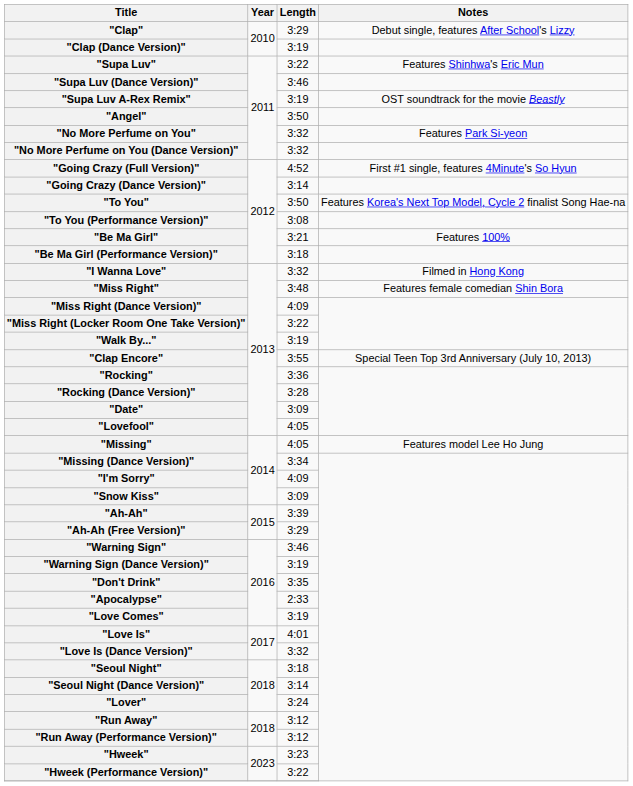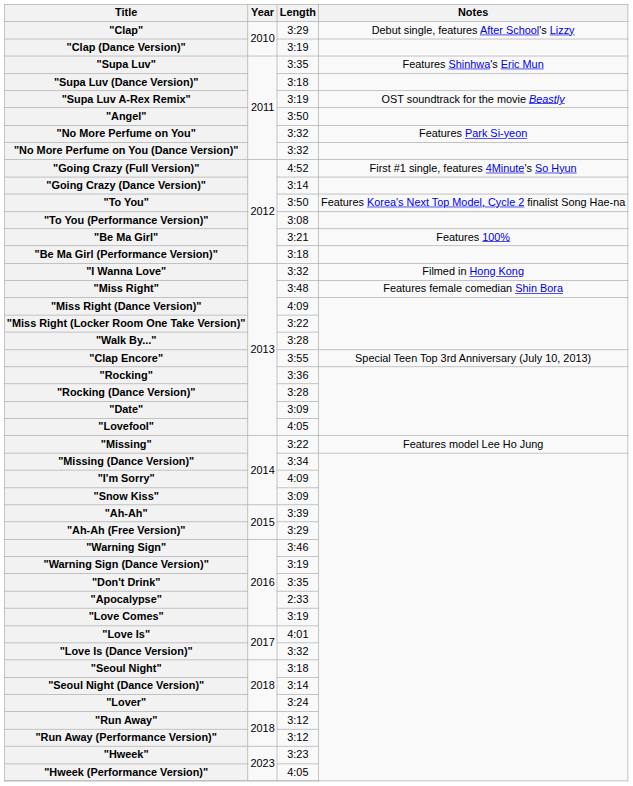 <table class="wikitable plainrowheaders" style="text-align:center;">
 <tr>
 <th scope="col">Title</th>
 <th scope="col">Year</th>
 <th scope="col">Length</th>
 <th scope="col">Notes</th>
 </tr>
 <tr>
 <th scope="row">"Clap"</th>
 <td rowspan="2">2010</td>
 <td>3:29</td>
 <td>Debut single, features <a href='#'>After School</a>'s <a href='#'>Lizzy</a></td>
 </tr>
 <tr>
 <th scope="row">"Clap (Dance Version)"</th>
 <td>3:19</td>
 </tr>
 <tr>
 <th scope="row">"Supa Luv"</th>
 <td rowspan="6">2011</td>
-<td>3:22</td>
+<td>3:35</td>
 <td>Features <a href='#'>Shinhwa</a>'s <a href='#'>Eric Mun</a></td>
 </tr>
 <tr>
 <th scope="row">"Supa Luv (Dance Version)"</th>
-<td>3:46</td>
+<td>3:18</td>
 </tr>
 <tr>
 <th scope="row">"Supa Luv A-Rex Remix"</th>
 <td>3:19</td>
 <td>OST soundtrack for the movie <em><a href='#'>Beastly</a></em></td>
 </tr>
 <tr>
 <th scope="row">"Angel"</th>
 <td>3:50</td>
 </tr>
 <tr>
 <th scope="row">"No More Perfume on You"</th>
 <td>3:32</td>
 <td>Features <a href='#'>Park Si-yeon</a></td>
 </tr>
 <tr>
 <th scope="row">"No More Perfume on You (Dance Version)"</th>
 <td style="text-align:center;">3:32</td>
 </tr>
 <tr>
 <th scope="row">"Going Crazy (Full Version)"</th>
 <td rowspan="6">2012</td>
 <td>4:52</td>
 <td>First #1 single, features <a href='#'>4Minute</a>'s <a href='#'>So Hyun</a></td>
 </tr>
 <tr>
 <th scope="row">"Going Crazy (Dance Version)"</th>
 <td>3:14</td>
 </tr>
 <tr>
 <th scope="row">"To You"</th>
 <td>3:50</td>
 <td>Features <a href='#'>Korea's Next Top Model, Cycle 2</a> finalist Song Hae-na</td>
 </tr>
 <tr>
 <th scope="row">"To You (Performance Version)"</th>
 <td>3:08</td>
 </tr>
 <tr>
 <th scope="row">"Be Ma Girl"</th>
 <td>3:21</td>
 <td>Features <a href='#'>100%</a></td>
 </tr>
 <tr>
 <th scope="row">"Be Ma Girl (Performance Version)"</th>
 <td>3:18</td>
 </tr>
 <tr>
 <th scope="row">"I Wanna Love"</th>
 <td rowspan="10">2013</td>
 <td>3:32</td>
 <td>Filmed in <a href='#'>Hong Kong</a></td>
 </tr>
 <tr>
 <th scope="row">"Miss Right"</th>
 <td>3:48</td>
 <td>Features female comedian <a href='#'>Shin Bora</a></td>
 </tr>
 <tr>
 <th scope="row">"Miss Right (Dance Version)"</th>
 <td>4:09</td>
 </tr>
 <tr>
 <th scope="row">"Miss Right (Locker Room One Take Version)"</th>
 <td>3:22</td>
 </tr>
 <tr>
 <th scope="row">"Walk By..."</th>
-<td>3:19</td>
+<td>3:28</td>
 </tr>
 <tr>
 <th scope="row">"Clap Encore"</th>
 <td>3:55</td>
 <td>Special Teen Top 3rd Anniversary (July 10, 2013)</td>
 </tr>
 <tr>
 <th scope="row">"Rocking"</th>
 <td>3:36</td>
 </tr>
 <tr>
 <th scope="row">"Rocking (Dance Version)"</th>
 <td>3:28</td>
 </tr>
 <tr>
 <th scope="row">"Date"</th>
 <td>3:09</td>
 </tr>
 <tr>
 <th scope="row">"Lovefool"</th>
 <td>4:05</td>
 </tr>
 <tr>
 <th scope="row">"Missing"</th>
 <td rowspan="4">2014</td>
-<td>4:05</td>
+<td>3:22</td>
 <td>Features model Lee Ho Jung</td>
 </tr>
 <tr>
 <th scope="row">"Missing (Dance Version)"</th>
 <td>3:34</td>
 </tr>
 <tr>
 <th scope="row">"I'm Sorry"</th>
 <td>4:09</td>
 </tr>
 <tr>
 <th scope="row">"Snow Kiss"</th>
 <td>3:09</td>
 </tr>
 <tr>
 <th scope="row">"Ah-Ah"</th>
 <td rowspan="2">2015</td>
 <td>3:39</td>
 </tr>
 <tr>
 <th scope="row">"Ah-Ah (Free Version)"</th>
 <td>3:29</td>
 </tr>
 <tr>
 <th scope="row">"Warning Sign"</th>
 <td rowspan="5">2016</td>
 <td>3:46</td>
 </tr>
 <tr>
 <th scope="row">"Warning Sign (Dance Version)"</th>
 <td>3:19</td>
 </tr>
 <tr>
 <th scope="row">"Don't Drink"</th>
 <td>3:35</td>
 </tr>
 <tr>
 <th scope="row">"Apocalypse"</th>
 <td>2:33</td>
 </tr>
 <tr>
 <th scope="row">"Love Comes"</th>
 <td>3:19</td>
 </tr>
 <tr>
 <th scope="row">"Love Is"</th>
 <td rowspan="2">2017</td>
 <td>4:01</td>
 </tr>
 <tr>
 <th scope="row">"Love Is (Dance Version)"</th>
 <td>3:32</td>
 </tr>
 <tr>
 <th scope="row">"Seoul Night"</th>
 <td rowspan="3">2018</td>
 <td>3:18</td>
 </tr>
 <tr>
 <th scope="row">"Seoul Night (Dance Version)"</th>
 <td>3:14</td>
 </tr>
 <tr>
 <th scope="row">"Lover"</th>
 <td>3:24</td>
 </tr>
 <tr>
 <th scope="row">"Run Away"</th>
 <td rowspan="2">2018</td>
 <td>3:12</td>
 </tr>
 <tr>
 <th scope="row">"Run Away (Performance Version)"</th>
 <td>3:12</td>
 </tr>
 <tr>
 <th scope="row">"Hweek"</th>
 <td rowspan="2">2023</td>
 <td>3:23</td>
 </tr>
 <tr>
 <th scope="row">"Hweek (Performance Version)"</th>
-<td>3:22</td>
+<td>4:05</td>
 </tr>
 <tr>
 </tr>
 </table>
